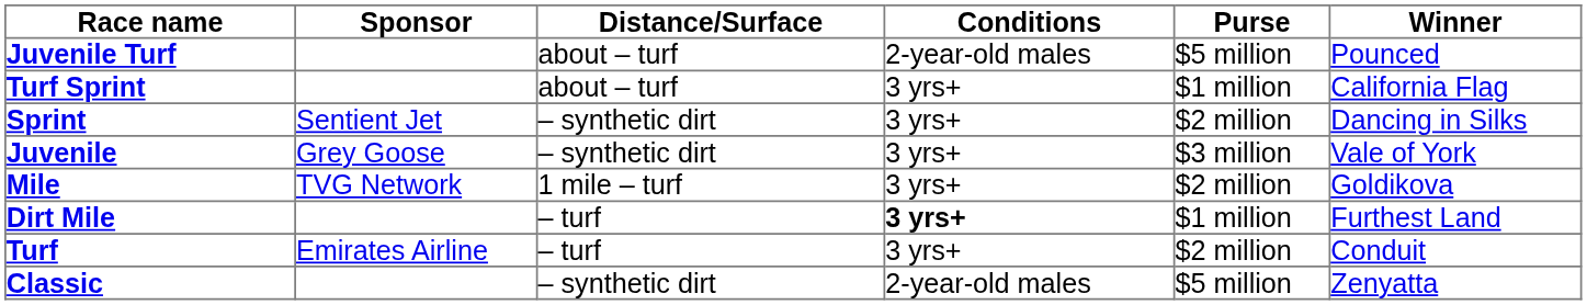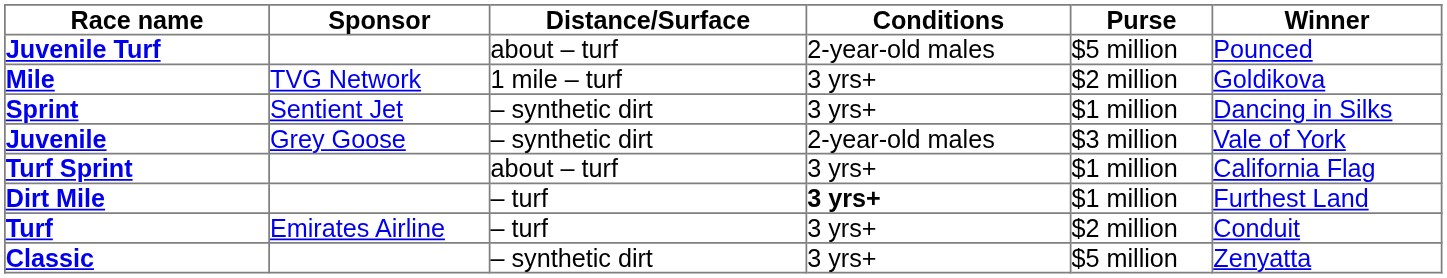 <table border="1" cellpadding="0" style="border-collapse: collapse; font-size:90%">
 <tr bgcolor="FFFFFF" align="center">
 <td width="150px"><strong>Race name</strong></td>
 <td width="125px"><strong>Sponsor</strong></td>
 <td width="180px"><strong>Distance/Surface</strong></td>
 <td width="150px"><strong>Conditions</strong></td>
 <td width="80px"><strong>Purse</strong></td>
 <td width="130px"><strong>Winner</strong></td>
 </tr>
 <tr>
 <td><strong><a href='#'>Juvenile Turf</a></strong></td>
 <td></td>
 <td>about  – turf</td>
 <td>2-year-old males</td>
 <td>$5 million</td>
 <td><a href='#'>Pounced</a></td>
 </tr>
 <tr>
+<td><strong><a href='#'>Mile</a></strong></td>
+<td><a href='#'>TVG Network</a></td>
+<td>1 mile – turf</td>
+<td>3 yrs+</td>
+<td>$2 million</td>
+<td><a href='#'>Goldikova</a></td>
+</tr>
+<tr>
+<td><strong><a href='#'>Sprint</a></strong></td>
+<td><a href='#'>Sentient Jet</a></td>
+<td> – synthetic dirt</td>
+<td>3 yrs+</td>
+<td>$1 million</td>
+<td><a href='#'>Dancing in Silks</a></td>
+</tr>
+<tr>
+<td><strong><a href='#'>Juvenile</a></strong></td>
+<td><a href='#'>Grey Goose</a></td>
+<td> – synthetic dirt</td>
+<td>2-year-old males</td>
+<td>$3 million</td>
+<td><a href='#'>Vale of York</a></td>
+</tr>
+<tr>
 <td><strong><a href='#'>Turf Sprint</a></strong></td>
 <td></td>
 <td>about  – turf</td>
 <td>3 yrs+</td>
 <td>$1 million</td>
 <td><a href='#'>California Flag</a></td>
-</tr>
-<tr>
-<td><strong><a href='#'>Sprint</a></strong></td>
-<td><a href='#'>Sentient Jet</a></td>
-<td> – synthetic dirt</td>
-<td>3 yrs+</td>
-<td>$2 million</td>
-<td><a href='#'>Dancing in Silks</a></td>
-</tr>
-<tr>
-<td><strong><a href='#'>Juvenile</a></strong></td>
-<td><a href='#'>Grey Goose</a></td>
-<td> – synthetic dirt</td>
-<td>3 yrs+</td>
-<td>$3 million</td>
-<td><a href='#'>Vale of York</a></td>
-</tr>
-<tr>
-<td><strong><a href='#'>Mile</a></strong></td>
-<td><a href='#'>TVG Network</a></td>
-<td>1 mile – turf</td>
-<td>3 yrs+</td>
-<td>$2 million</td>
-<td><a href='#'>Goldikova</a></td>
 </tr>
 <tr>
 <td><strong><a href='#'>Dirt Mile</a></strong></td>
 <td></td>
 <td> – turf</td>
 <td><strong>3 yrs+</strong></td>
 <td>$1 million</td>
 <td><a href='#'>Furthest Land</a></td>
 </tr>
 <tr>
 <td><strong><a href='#'>Turf</a></strong></td>
 <td><a href='#'>Emirates Airline</a></td>
 <td> – turf</td>
 <td>3 yrs+</td>
 <td>$2 million</td>
 <td><a href='#'>Conduit</a></td>
 </tr>
 <tr>
 <td><strong><a href='#'>Classic</a></strong></td>
 <td></td>
 <td> – synthetic dirt</td>
-<td>2-year-old males</td>
+<td>3 yrs+</td>
 <td>$5 million</td>
 <td><a href='#'>Zenyatta</a></td>
 </tr>
 </table>
